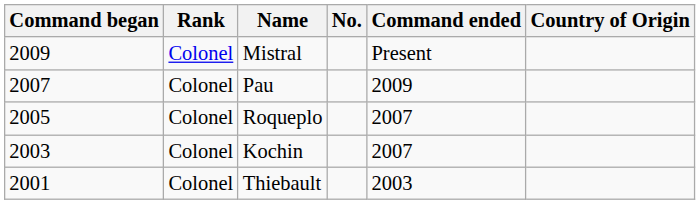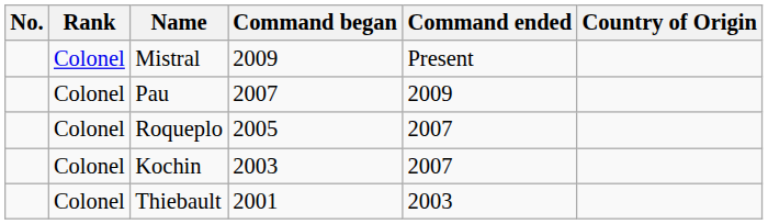 <table class="wikitable sortable">
 <tr>
-<th>Command began</th>
+<th>No.</th>
 <th>Rank</th>
 <th>Name</th>
-<th>No.</th>
+<th>Command began</th>
 <th>Command ended</th>
 <th>Country of Origin</th>
 </tr>
 <tr>
-<td>2009</td>
+<td></td>
 <td><a href='#'>Colonel</a></td>
 <td>Mistral</td>
-<td></td>
+<td>2009</td>
 <td>Present</td>
 <td></td>
 </tr>
 <tr>
-<td>2007</td>
+<td></td>
 <td>Colonel</td>
 <td>Pau</td>
-<td></td>
+<td>2007</td>
 <td>2009</td>
 <td></td>
 </tr>
 <tr>
-<td>2005</td>
+<td></td>
 <td>Colonel</td>
 <td>Roqueplo</td>
-<td></td>
+<td>2005</td>
 <td>2007</td>
 <td></td>
 </tr>
 <tr>
-<td>2003</td>
+<td></td>
 <td>Colonel</td>
 <td>Kochin</td>
-<td></td>
+<td>2003</td>
 <td>2007</td>
 <td></td>
 </tr>
 <tr>
-<td>2001</td>
+<td></td>
 <td>Colonel</td>
 <td>Thiebault</td>
-<td></td>
+<td>2001</td>
 <td>2003</td>
 <td></td>
 </tr>
 </table>
